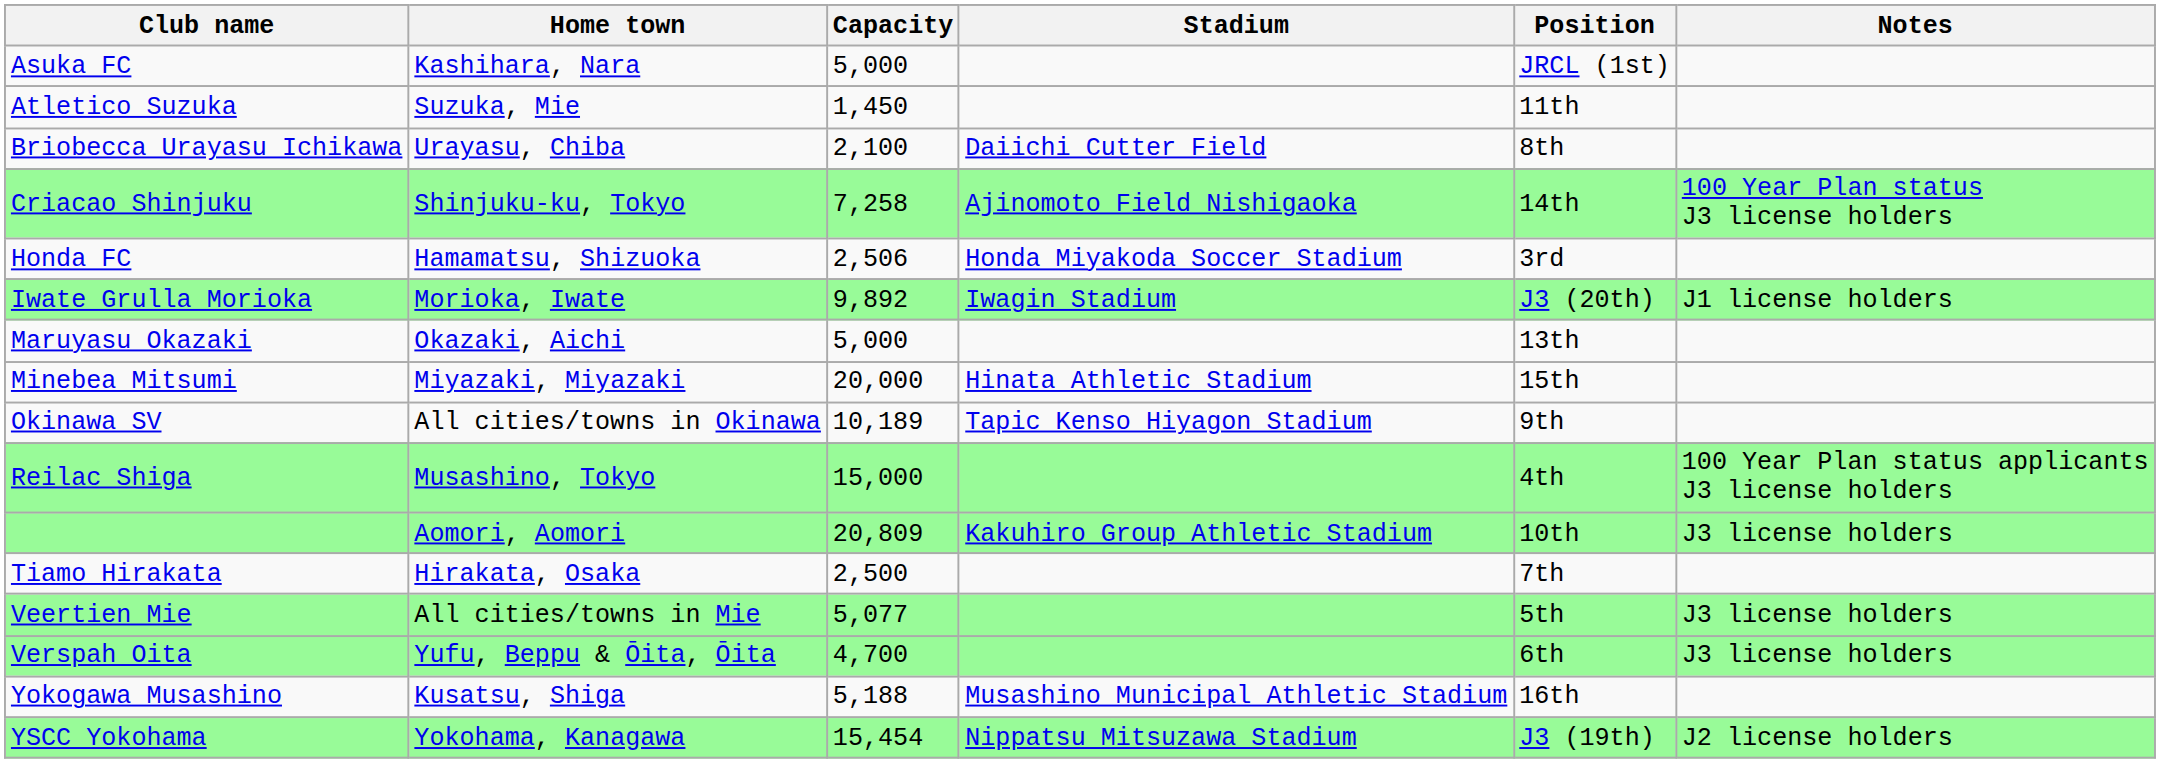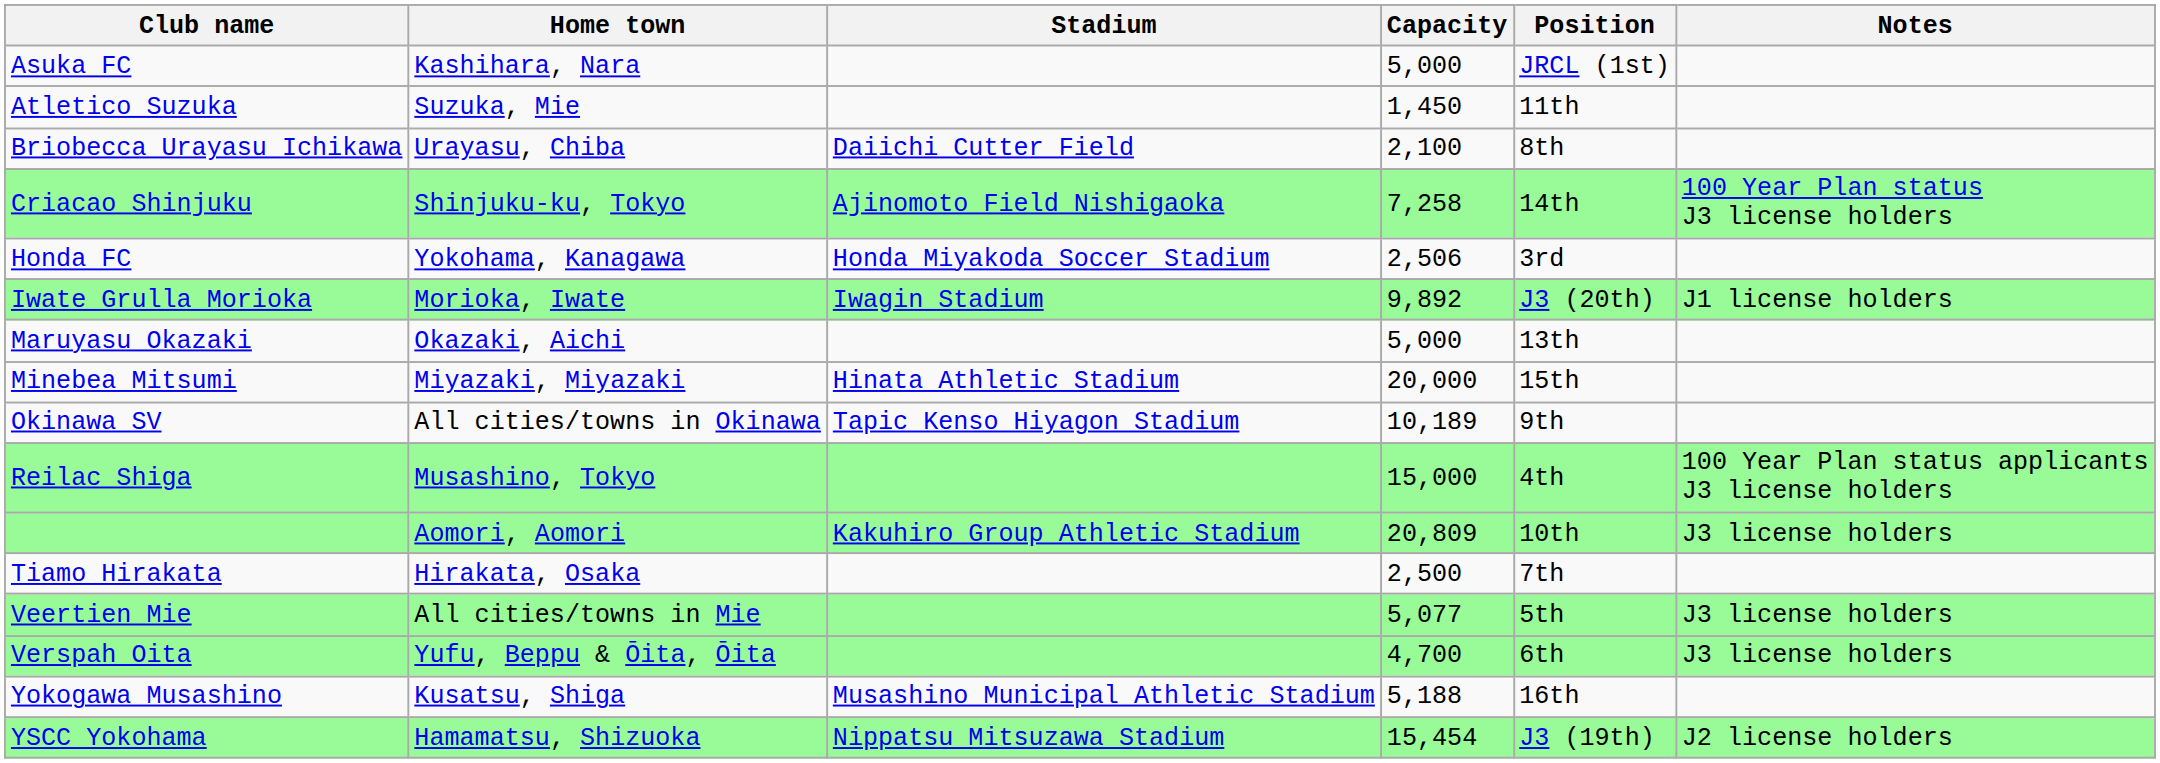 <table class="wikitable sortable">
 <tr>
 <th>Club name</th>
 <th>Home town</th>
+<th>Stadium</th>
 <th>Capacity</th>
-<th>Stadium</th>
 <th>Position</th>
 <th>Notes</th>
 </tr>
 <tr>
 <td><a href='#'>Asuka FC</a></td>
 <td><a href='#'>Kashihara</a>, <a href='#'>Nara</a></td>
+<td></td>
 <td>5,000</td>
-<td></td>
 <td> <a href='#'>JRCL</a> (1st)</td>
 <td></td>
 </tr>
 <tr>
 <td><a href='#'>Atletico Suzuka</a></td>
 <td><a href='#'>Suzuka</a>, <a href='#'>Mie</a></td>
+<td></td>
 <td>1,450</td>
-<td></td>
 <td>11th</td>
 <td></td>
 </tr>
 <tr>
 <td><a href='#'>Briobecca Urayasu Ichikawa</a></td>
 <td><a href='#'>Urayasu</a>, <a href='#'>Chiba</a></td>
+<td><a href='#'>Daiichi Cutter Field</a></td>
 <td>2,100</td>
-<td><a href='#'>Daiichi Cutter Field</a></td>
 <td>8th</td>
 <td></td>
 </tr>
 <tr bgcolor="98FB98">
 <td><a href='#'>Criacao Shinjuku</a></td>
 <td><a href='#'>Shinjuku-ku</a>, <a href='#'>Tokyo</a></td>
+<td><a href='#'>Ajinomoto Field Nishigaoka</a></td>
 <td>7,258</td>
-<td><a href='#'>Ajinomoto Field Nishigaoka</a></td>
 <td>14th</td>
 <td><a href='#'>100 Year Plan status</a><br>J3 license holders</td>
 </tr>
 <tr>
 <td><a href='#'>Honda FC</a></td>
-<td><a href='#'>Hamamatsu</a>, <a href='#'>Shizuoka</a></td>
+<td><a href='#'>Yokohama</a>, <a href='#'>Kanagawa</a></td>
+<td><a href='#'>Honda Miyakoda Soccer Stadium</a></td>
 <td>2,506</td>
-<td><a href='#'>Honda Miyakoda Soccer Stadium</a></td>
 <td>3rd</td>
 <td></td>
 </tr>
 <tr bgcolor="98FB98">
 <td><a href='#'>Iwate Grulla Morioka</a></td>
 <td><a href='#'>Morioka</a>, <a href='#'>Iwate</a></td>
+<td><a href='#'>Iwagin Stadium</a></td>
 <td>9,892</td>
-<td><a href='#'>Iwagin Stadium</a></td>
 <td><a href='#'>J3</a> (20th)</td>
 <td>J1 license holders</td>
 </tr>
 <tr>
 <td><a href='#'>Maruyasu Okazaki</a></td>
 <td><a href='#'>Okazaki</a>, <a href='#'>Aichi</a></td>
+<td></td>
 <td>5,000</td>
-<td></td>
 <td>13th</td>
 <td></td>
 </tr>
 <tr>
 <td><a href='#'>Minebea Mitsumi</a></td>
 <td><a href='#'>Miyazaki</a>, <a href='#'>Miyazaki</a></td>
+<td><a href='#'>Hinata Athletic Stadium</a></td>
 <td>20,000</td>
-<td><a href='#'>Hinata Athletic Stadium</a></td>
 <td>15th</td>
 <td></td>
 </tr>
 <tr>
 <td><a href='#'>Okinawa SV</a></td>
 <td>All cities/towns in <a href='#'>Okinawa</a></td>
+<td><a href='#'>Tapic Kenso Hiyagon Stadium</a></td>
 <td>10,189</td>
-<td><a href='#'>Tapic Kenso Hiyagon Stadium</a></td>
 <td>9th</td>
 <td></td>
 </tr>
 <tr bgcolor="98FB98">
 <td><a href='#'>Reilac Shiga</a></td>
 <td><a href='#'>Musashino</a>, <a href='#'>Tokyo</a></td>
+<td></td>
 <td>15,000</td>
-<td></td>
 <td>4th</td>
 <td>100 Year Plan status applicants<br>J3 license holders</td>
 </tr>
 <tr bgcolor="98FB98">
 <td></td>
 <td><a href='#'>Aomori</a>, <a href='#'>Aomori</a></td>
+<td><a href='#'>Kakuhiro Group Athletic Stadium</a></td>
 <td>20,809</td>
-<td><a href='#'>Kakuhiro Group Athletic Stadium</a></td>
 <td>10th</td>
 <td>J3 license holders</td>
 </tr>
 <tr>
 <td><a href='#'>Tiamo Hirakata</a></td>
 <td><a href='#'>Hirakata</a>, <a href='#'>Osaka</a></td>
+<td></td>
 <td>2,500</td>
-<td></td>
 <td>7th</td>
 <td></td>
 </tr>
 <tr bgcolor="98FB98">
 <td><a href='#'>Veertien Mie</a></td>
 <td>All cities/towns in <a href='#'>Mie</a></td>
+<td></td>
 <td>5,077</td>
-<td></td>
 <td>5th</td>
 <td>J3 license holders</td>
 </tr>
 <tr bgcolor="98FB98">
 <td><a href='#'>Verspah Oita</a></td>
 <td><a href='#'>Yufu</a>, <a href='#'>Beppu</a> & <a href='#'>Ōita</a>, <a href='#'>Ōita</a></td>
+<td></td>
 <td>4,700</td>
-<td></td>
 <td>6th</td>
 <td>J3 license holders</td>
 </tr>
 <tr>
 <td><a href='#'>Yokogawa Musashino</a></td>
 <td><a href='#'>Kusatsu</a>, <a href='#'>Shiga</a></td>
+<td><a href='#'>Musashino Municipal Athletic Stadium</a></td>
 <td>5,188</td>
-<td><a href='#'>Musashino Municipal Athletic Stadium</a></td>
 <td>16th</td>
 <td></td>
 </tr>
 <tr bgcolor="98FB98">
 <td><a href='#'>YSCC Yokohama</a></td>
-<td><a href='#'>Yokohama</a>, <a href='#'>Kanagawa</a></td>
+<td><a href='#'>Hamamatsu</a>, <a href='#'>Shizuoka</a></td>
+<td><a href='#'>Nippatsu Mitsuzawa Stadium</a></td>
 <td>15,454</td>
-<td><a href='#'>Nippatsu Mitsuzawa Stadium</a></td>
 <td> <a href='#'>J3</a> (19th)</td>
 <td>J2 license holders</td>
 </tr>
 </table>
